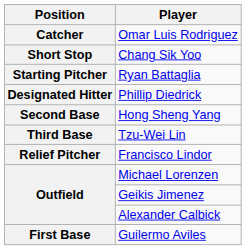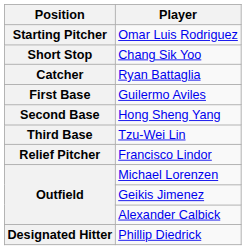 <table class="wikitable" style="border-collapse:collapse; font-size:90%;">
 <tr>
 <th>Position</th>
 <th>Player</th>
 </tr>
 <tr>
-<th>Catcher</th>
+<th>Starting Pitcher</th>
 <td> <a href='#'>Omar Luis Rodriguez</a></td>
 </tr>
 <tr>
 <th>Short Stop</th>
 <td> <a href='#'>Chang Sik Yoo</a></td>
 </tr>
 <tr>
-<th>Starting Pitcher</th>
+<th>Catcher</th>
 <td> <a href='#'>Ryan Battaglia</a></td>
 </tr>
 <tr>
-<th>Designated Hitter</th>
-<td> <a href='#'>Phillip Diedrick</a></td>
+<th>First Base</th>
+<td> <a href='#'>Guilermo Aviles</a></td>
 </tr>
 <tr>
 <th>Second Base</th>
 <td> <a href='#'>Hong Sheng Yang</a></td>
 </tr>
 <tr>
 <th>Third Base</th>
 <td> <a href='#'>Tzu-Wei Lin</a></td>
 </tr>
 <tr>
 <th>Relief Pitcher</th>
 <td> <a href='#'>Francisco Lindor</a></td>
 </tr>
 <tr>
 <th rowspan=3>Outfield</th>
 <td> <a href='#'>Michael Lorenzen</a></td>
 </tr>
 <tr>
 <td> <a href='#'>Geikis Jimenez</a></td>
 </tr>
 <tr>
 <td> <a href='#'>Alexander Calbick</a></td>
 </tr>
 <tr>
-<th>First Base</th>
-<td> <a href='#'>Guilermo Aviles</a></td>
+<th>Designated Hitter</th>
+<td> <a href='#'>Phillip Diedrick</a></td>
 </tr>
 </table>
